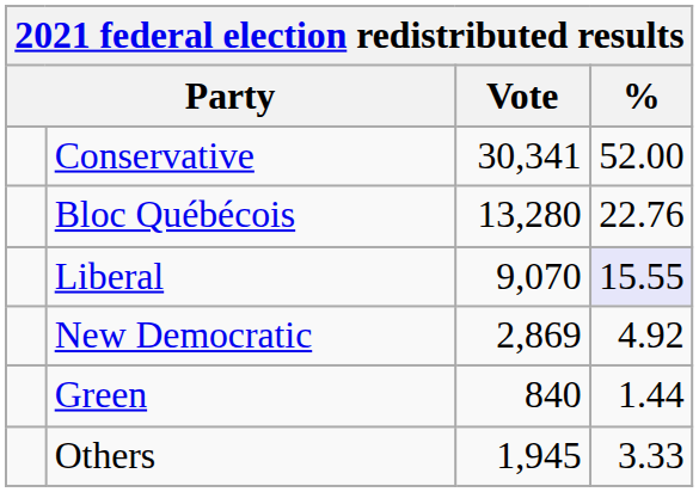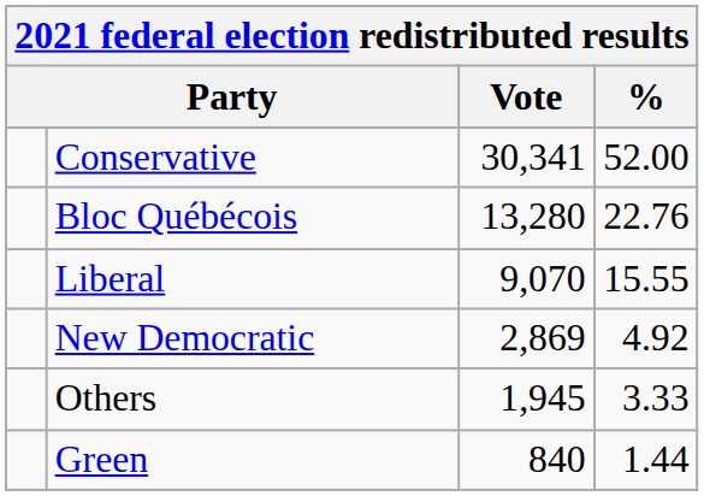 <table class="wikitable">
 <tr>
 <th colspan="4"><a href='#'>2021 federal election</a> redistributed results</th>
 </tr>
 <tr>
 <th bgcolor="#DDDDFF" width="130px" colspan="2">Party</th>
 <th bgcolor="#DDDDFF" width="50px">Vote</th>
 <th bgcolor="#DDDDFF" width="30px">%</th>
 </tr>
 <tr>
 <td> </td>
 <td><a href='#'>Conservative</a></td>
 <td align=right>30,341</td>
 <td align=right>52.00</td>
 </tr>
 <tr>
 <td> </td>
 <td><a href='#'>Bloc Québécois</a></td>
 <td align=right>13,280</td>
 <td align=right>22.76</td>
 </tr>
 <tr>
 <td> </td>
 <td><a href='#'>Liberal</a></td>
 <td align=right>9,070</td>
-<td align=right style="background: lavender;">15.55</td>
+<td align=right>15.55</td>
 </tr>
 <tr>
 <td> </td>
 <td><a href='#'>New Democratic</a></td>
 <td align=right>2,869</td>
 <td align=right>4.92</td>
 </tr>
 <tr>
 <td> </td>
+<td>Others</td>
+<td align=right>1,945</td>
+<td align=right>3.33</td>
+</tr>
+<tr>
+<td> </td>
 <td><a href='#'>Green</a></td>
 <td align=right>840</td>
 <td align=right>1.44</td>
 </tr>
-<tr>
-<td> </td>
-<td>Others</td>
-<td align=right>1,945</td>
-<td align=right>3.33</td>
-</tr>
 </table>
